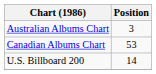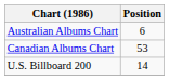 <table class="wikitable" style="text-align:center;">
 <tr>
 <th>Chart (1986)</th>
 <th>Position</th>
 </tr>
 <tr>
 <td align="left"><a href='#'>Australian Albums Chart</a></td>
-<td>3</td>
+<td>6</td>
 </tr>
 <tr>
 <td align="left"><a href='#'>Canadian Albums Chart</a></td>
 <td>53</td>
 </tr>
 <tr>
 <td align="left">U.S. Billboard 200</td>
 <td>14</td>
 </tr>
 <tr>
 </tr>
 </table>
